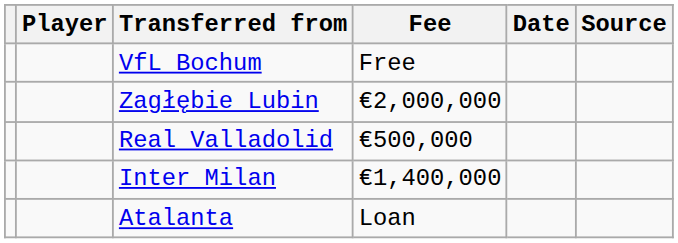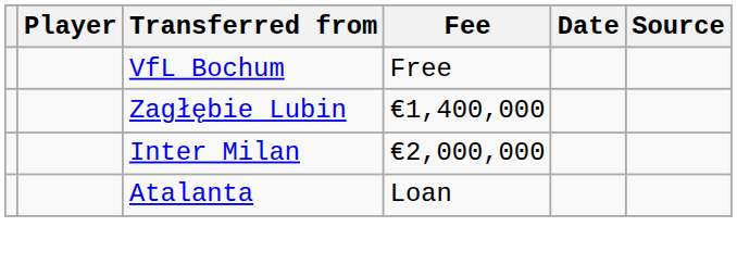 <table class="wikitable plainrowheaders sortable">
 <tr>
 <th></th>
 <th scope="col">Player</th>
 <th>Transferred from</th>
 <th style="width: 65px;">Fee</th>
 <th scope="col">Date</th>
 <th scope="col">Source</th>
 </tr>
 <tr>
 <td align=center></td>
 <td></td>
 <td> <a href='#'>VfL Bochum</a></td>
 <td>Free</td>
 <td></td>
 <td></td>
 </tr>
 <tr>
 <td align=center></td>
 <td></td>
 <td> <a href='#'>Zagłębie Lubin</a></td>
-<td>€2,000,000</td>
-<td></td>
-<td></td>
-</tr>
-<tr>
-<td align=center></td>
-<td></td>
-<td> <a href='#'>Real Valladolid</a></td>
-<td>€500,000</td>
+<td>€1,400,000</td>
 <td></td>
 <td></td>
 </tr>
 <tr>
 <td align=center></td>
 <td></td>
 <td> <a href='#'>Inter Milan</a></td>
-<td>€1,400,000</td>
+<td>€2,000,000</td>
 <td></td>
 <td></td>
 </tr>
 <tr>
 <td align=center></td>
 <td></td>
 <td> <a href='#'>Atalanta</a></td>
 <td>Loan</td>
 <td></td>
 <td></td>
 </tr>
 </table>
